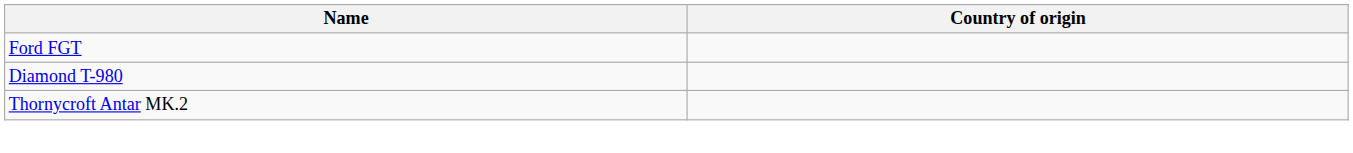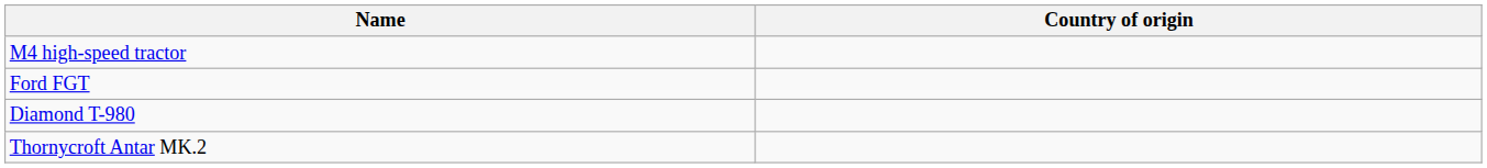 <table class=wikitable border="0" width="60%">
 <tr>
 <th width="5%">Name</th>
 <th width="5%">Country of origin</th>
+</tr>
+<tr>
+<td><a href='#'>M4 high-speed tractor</a></td>
+<td></td>
 </tr>
 <tr>
 <td><a href='#'>Ford FGT</a></td>
 <td></td>
 </tr>
 <tr>
 <td><a href='#'>Diamond T-980</a></td>
 <td></td>
 </tr>
 <tr>
 <td><a href='#'>Thornycroft Antar</a> MK.2</td>
 <td></td>
 </tr>
 </table>
